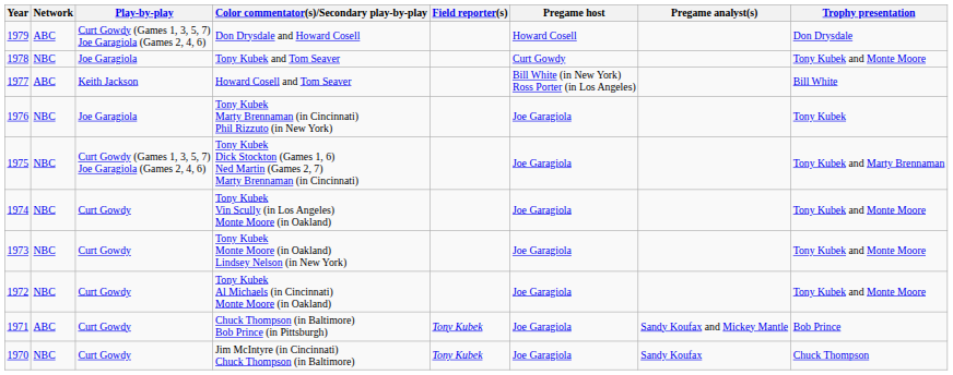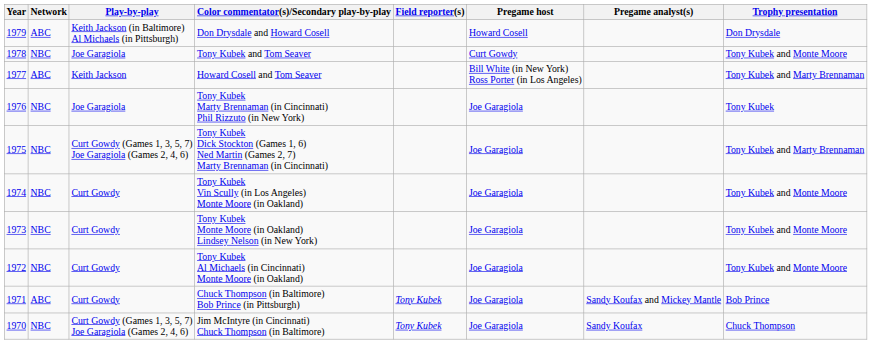 <table class="wikitable">
 <tr>
 <th>Year</th>
 <th>Network</th>
 <th><a href='#'>Play-by-play</a></th>
 <th><a href='#'>Color commentator</a>(s)/Secondary play-by-play</th>
 <th><a href='#'>Field reporter</a>(s)</th>
 <th>Pregame host</th>
 <th>Pregame analyst(s)</th>
 <th><a href='#'>Trophy presentation</a></th>
 </tr>
 <tr>
 <td><a href='#'>1979</a></td>
 <td><a href='#'>ABC</a></td>
-<td><a href='#'>Curt Gowdy</a> (Games 1, 3, 5, 7)<br><a href='#'>Joe Garagiola</a> (Games 2, 4, 6)</td>
+<td><a href='#'>Keith Jackson</a> (in Baltimore)<br><a href='#'>Al Michaels</a> (in Pittsburgh)</td>
 <td><a href='#'>Don Drysdale</a> and <a href='#'>Howard Cosell</a></td>
 <td></td>
 <td><a href='#'>Howard Cosell</a></td>
 <td></td>
 <td><a href='#'>Don Drysdale</a></td>
 </tr>
 <tr>
 <td><a href='#'>1978</a></td>
 <td><a href='#'>NBC</a></td>
 <td><a href='#'>Joe Garagiola</a></td>
 <td><a href='#'>Tony Kubek</a> and <a href='#'>Tom Seaver</a></td>
 <td></td>
 <td><a href='#'>Curt Gowdy</a></td>
 <td></td>
 <td><a href='#'>Tony Kubek</a> and <a href='#'>Monte Moore</a></td>
 </tr>
 <tr>
 <td><a href='#'>1977</a></td>
 <td><a href='#'>ABC</a></td>
 <td><a href='#'>Keith Jackson</a></td>
 <td><a href='#'>Howard Cosell</a> and <a href='#'>Tom Seaver</a></td>
 <td></td>
 <td><a href='#'>Bill White</a> (in New York)<br><a href='#'>Ross Porter</a> (in Los Angeles)</td>
 <td></td>
-<td><a href='#'>Bill White</a></td>
+<td><a href='#'>Tony Kubek</a> and <a href='#'>Marty Brennaman</a></td>
 </tr>
 <tr>
 <td><a href='#'>1976</a></td>
 <td><a href='#'>NBC</a></td>
 <td><a href='#'>Joe Garagiola</a></td>
 <td><a href='#'>Tony Kubek</a><br><a href='#'>Marty Brennaman</a> (in Cincinnati)<br><a href='#'>Phil Rizzuto</a> (in New York)</td>
 <td></td>
 <td><a href='#'>Joe Garagiola</a></td>
 <td></td>
 <td><a href='#'>Tony Kubek</a></td>
 </tr>
 <tr>
 <td><a href='#'>1975</a></td>
 <td><a href='#'>NBC</a></td>
 <td><a href='#'>Curt Gowdy</a> (Games 1, 3, 5, 7)<br><a href='#'>Joe Garagiola</a> (Games 2, 4, 6)</td>
 <td><a href='#'>Tony Kubek</a><br><a href='#'>Dick Stockton</a> (Games 1, 6)<br><a href='#'>Ned Martin</a> (Games 2, 7)<br><a href='#'>Marty Brennaman</a> (in Cincinnati)</td>
 <td></td>
 <td><a href='#'>Joe Garagiola</a></td>
 <td></td>
 <td><a href='#'>Tony Kubek</a> and <a href='#'>Marty Brennaman</a></td>
 </tr>
 <tr>
 <td><a href='#'>1974</a></td>
 <td><a href='#'>NBC</a></td>
 <td><a href='#'>Curt Gowdy</a></td>
 <td><a href='#'>Tony Kubek</a><br><a href='#'>Vin Scully</a> (in Los Angeles)<br><a href='#'>Monte Moore</a> (in Oakland)</td>
 <td></td>
 <td><a href='#'>Joe Garagiola</a></td>
 <td></td>
 <td><a href='#'>Tony Kubek</a> and <a href='#'>Monte Moore</a></td>
 </tr>
 <tr>
 <td><a href='#'>1973</a></td>
 <td><a href='#'>NBC</a></td>
 <td><a href='#'>Curt Gowdy</a></td>
 <td><a href='#'>Tony Kubek</a><br><a href='#'>Monte Moore</a> (in Oakland)<br><a href='#'>Lindsey Nelson</a> (in New York)</td>
 <td></td>
 <td><a href='#'>Joe Garagiola</a></td>
 <td></td>
 <td><a href='#'>Tony Kubek</a> and <a href='#'>Monte Moore</a></td>
 </tr>
 <tr>
 <td><a href='#'>1972</a></td>
 <td><a href='#'>NBC</a></td>
 <td><a href='#'>Curt Gowdy</a></td>
 <td><a href='#'>Tony Kubek</a><br><a href='#'>Al Michaels</a> (in Cincinnati)<br><a href='#'>Monte Moore</a> (in Oakland)</td>
 <td></td>
 <td><a href='#'>Joe Garagiola</a></td>
 <td></td>
 <td><a href='#'>Tony Kubek</a> and <a href='#'>Monte Moore</a></td>
 </tr>
 <tr>
 <td><a href='#'>1971</a></td>
 <td><a href='#'>ABC</a></td>
 <td><a href='#'>Curt Gowdy</a></td>
 <td><a href='#'>Chuck Thompson</a> (in Baltimore)<br><a href='#'>Bob Prince</a> (in Pittsburgh)</td>
 <td><em><a href='#'>Tony Kubek</a></em></td>
 <td><a href='#'>Joe Garagiola</a></td>
 <td><a href='#'>Sandy Koufax</a> and <a href='#'>Mickey Mantle</a></td>
 <td><a href='#'>Bob Prince</a></td>
 </tr>
 <tr>
 <td><a href='#'>1970</a></td>
 <td><a href='#'>NBC</a></td>
-<td><a href='#'>Curt Gowdy</a></td>
+<td><a href='#'>Curt Gowdy</a> (Games 1, 3, 5, 7)<br><a href='#'>Joe Garagiola</a> (Games 2, 4, 6)</td>
 <td>Jim McIntyre (in Cincinnati)<br><a href='#'>Chuck Thompson</a> (in Baltimore)</td>
 <td><em><a href='#'>Tony Kubek</a></em></td>
 <td><a href='#'>Joe Garagiola</a></td>
 <td><a href='#'>Sandy Koufax</a></td>
 <td><a href='#'>Chuck Thompson</a></td>
 </tr>
 </table>
